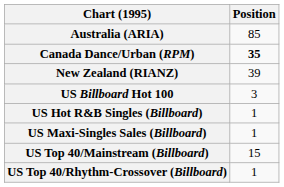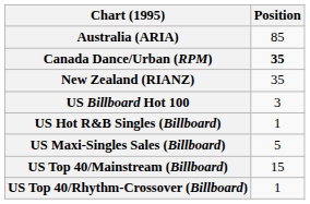 <table class="wikitable sortable plainrowheaders" style="text-align:center">
 <tr>
 <th scope"col">Chart (1995)</th>
 <th scope"col">Position</th>
 </tr>
 <tr>
 <th scope="row">Australia (ARIA)</th>
 <td>85</td>
 </tr>
 <tr>
 <th scope="row">Canada Dance/Urban (<em>RPM</em>)</th>
 <td><strong>35</strong></td>
 </tr>
 <tr>
 <th scope="row">New Zealand (RIANZ)</th>
-<td>39</td>
+<td>35</td>
 </tr>
 <tr>
 <th scope="row">US <em>Billboard</em> Hot 100</th>
 <td>3</td>
 </tr>
 <tr>
 <th scope="row">US Hot R&B Singles (<em>Billboard</em>)</th>
 <td>1</td>
 </tr>
 <tr>
 <th scope="row">US Maxi-Singles Sales (<em>Billboard</em>)</th>
-<td>1</td>
+<td>5</td>
 </tr>
 <tr>
 <th scope="row">US Top 40/Mainstream (<em>Billboard</em>)</th>
 <td>15</td>
 </tr>
 <tr>
 <th scope="row">US Top 40/Rhythm-Crossover (<em>Billboard</em>)</th>
 <td>1</td>
 </tr>
 </table>
